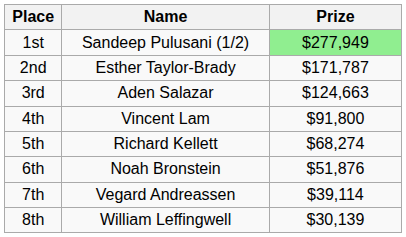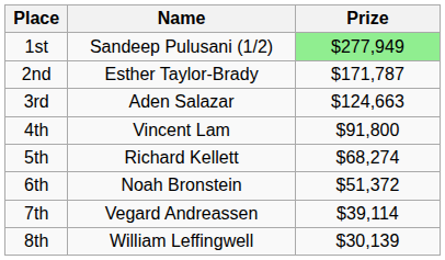 <table class="wikitable">
 <tr>
 <th width="50">Place</th>
 <th width="200">Name</th>
 <th width="125">Prize</th>
 </tr>
 <tr>
 <td align = "center">1st</td>
 <td align = "center"> Sandeep Pulusani (1/2)</td>
 <td align = "center" style="background: lightgreen;">$277,949</td>
 </tr>
 <tr>
 <td align = "center">2nd</td>
 <td align = "center"> Esther Taylor-Brady</td>
 <td align = "center">$171,787</td>
 </tr>
 <tr>
 <td align = "center">3rd</td>
 <td align = "center"> Aden Salazar</td>
 <td align = "center">$124,663</td>
 </tr>
 <tr>
 <td align = "center">4th</td>
 <td align = "center"> Vincent Lam</td>
 <td align = "center">$91,800</td>
 </tr>
 <tr>
 <td align = "center">5th</td>
 <td align = "center"> Richard Kellett</td>
 <td align = "center">$68,274</td>
 </tr>
 <tr>
 <td align = "center">6th</td>
 <td align = "center"> Noah Bronstein</td>
-<td align = "center">$51,876</td>
+<td align = "center">$51,372</td>
 </tr>
 <tr>
 <td align = "center">7th</td>
 <td align = "center"> Vegard Andreassen</td>
 <td align = "center">$39,114</td>
 </tr>
 <tr>
 <td align = "center">8th</td>
 <td align = "center"> William Leffingwell</td>
 <td align = "center">$30,139</td>
 </tr>
 </table>
